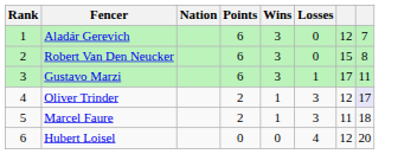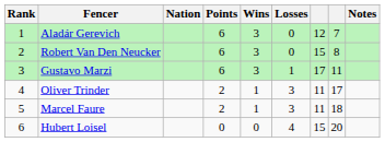 <table class="wikitable sortable" style="text-align: center;">
 <tr>
 <th>Rank</th>
 <th>Fencer</th>
 <th>Nation</th>
 <th>Points</th>
 <th>Wins</th>
 <th>Losses</th>
 <th></th>
 <th></th>
+<th>Notes</th>
 </tr>
 <tr style="background:#bbf3bb;">
 <td>1</td>
 <td align=left><a href='#'>Aladár Gerevich</a></td>
 <td align=left></td>
 <td>6</td>
 <td>3</td>
 <td>0</td>
 <td>12</td>
 <td>7</td>
+<td></td>
 </tr>
 <tr style="background:#bbf3bb;">
 <td>2</td>
 <td align=left><a href='#'>Robert Van Den Neucker</a></td>
 <td align=left></td>
 <td>6</td>
 <td>3</td>
 <td>0</td>
 <td>15</td>
 <td>8</td>
+<td></td>
 </tr>
 <tr style="background:#bbf3bb;">
 <td>3</td>
 <td align=left><a href='#'>Gustavo Marzi</a></td>
 <td align=left></td>
 <td>6</td>
 <td>3</td>
 <td>1</td>
 <td>17</td>
 <td>11</td>
+<td></td>
 </tr>
 <tr>
 <td>4</td>
 <td align=left><a href='#'>Oliver Trinder</a></td>
 <td align=left></td>
 <td>2</td>
 <td>1</td>
 <td>3</td>
-<td>12</td>
-<td style="background: lavender;">17</td>
+<td>11</td>
+<td>17</td>
+<td></td>
 </tr>
 <tr>
 <td>5</td>
 <td align=left><a href='#'>Marcel Faure</a></td>
 <td align=left></td>
 <td>2</td>
 <td>1</td>
 <td>3</td>
 <td>11</td>
 <td>18</td>
+<td></td>
 </tr>
 <tr>
 <td>6</td>
 <td align=left><a href='#'>Hubert Loisel</a></td>
 <td align=left></td>
 <td>0</td>
 <td>0</td>
 <td>4</td>
-<td>12</td>
+<td>15</td>
 <td>20</td>
+<td></td>
 </tr>
 </table>
